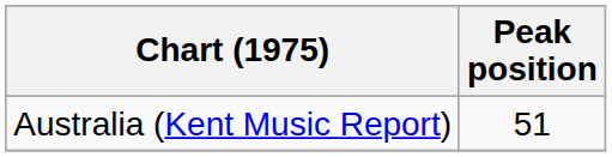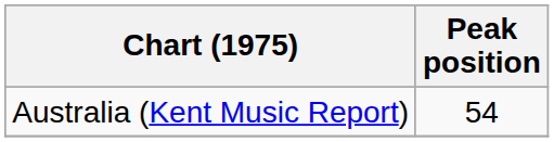 <table class="wikitable">
 <tr>
 <th>Chart (1975)</th>
 <th>Peak<br>position</th>
 </tr>
 <tr>
 <td>Australia (<a href='#'>Kent Music Report</a>)</td>
-<td style="text-align:center;">51</td>
+<td style="text-align:center;">54</td>
 </tr>
 <tr>
 </tr>
 </table>
